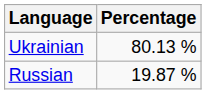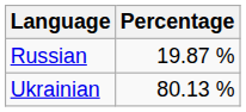 <table class="wikitable">
 <tr>
 <th>Language</th>
 <th>Percentage</th>
 </tr>
 <tr>
+<td><a href='#'>Russian</a></td>
+<td align="right">19.87 %</td>
+</tr>
+<tr>
 <td><a href='#'>Ukrainian</a></td>
 <td align="right">80.13 %</td>
 </tr>
-<tr>
-<td><a href='#'>Russian</a></td>
-<td align="right">19.87 %</td>
-</tr>
 </table>
